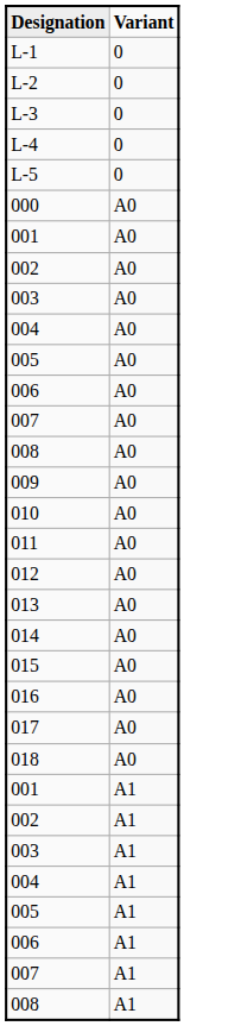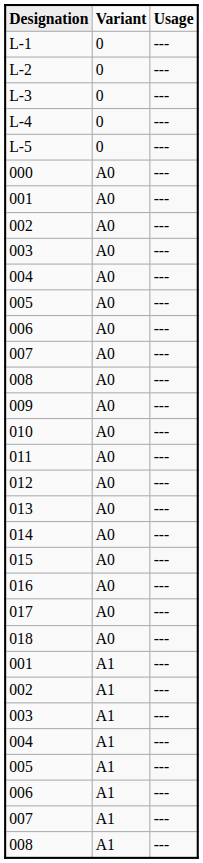 <table class="wikitable" style="margin:4px; border:2px solid #000000; font-size:95%;">
 <tr>
 <th style="background:#EDEDED;">Designation</th>
 <th style="background:#FAFAFA;">Variant</th>
+<th style="background:#FAFAFA;">Usage</th>
 </tr>
 <tr>
 <td style="background:#FAFAFA;">L-1</td>
 <td>0</td>
+<td>---</td>
 </tr>
 <tr>
 <td style="background:#FAFAFA;">L-2</td>
 <td>0</td>
+<td>---</td>
 </tr>
 <tr>
 <td style="background:#FAFAFA;">L-3</td>
 <td>0</td>
+<td>---</td>
 </tr>
 <tr>
 <td style="background:#FAFAFA;">L-4</td>
 <td>0</td>
+<td>---</td>
 </tr>
 <tr>
 <td style="background:#FAFAFA;">L-5</td>
 <td>0</td>
+<td>---</td>
 </tr>
 <tr>
 <td style="background:#FAFAFA;">000</td>
 <td>A0</td>
+<td>---</td>
 </tr>
 <tr>
 <td style="background:#FAFAFA;">001</td>
 <td>A0</td>
+<td>---</td>
 </tr>
 <tr>
 <td style="background:#FAFAFA;">002</td>
 <td>A0</td>
+<td>---</td>
 </tr>
 <tr>
 <td style="background:#FAFAFA;">003</td>
 <td>A0</td>
+<td>---</td>
 </tr>
 <tr>
 <td style="background:#FAFAFA;">004</td>
 <td>A0</td>
+<td>---</td>
 </tr>
 <tr>
 <td style="background:#FAFAFA;">005</td>
 <td>A0</td>
+<td>---</td>
 </tr>
 <tr>
 <td style="background:#FAFAFA;">006</td>
 <td>A0</td>
+<td>---</td>
 </tr>
 <tr>
 <td style="background:#FAFAFA;">007</td>
 <td>A0</td>
+<td>---</td>
 </tr>
 <tr>
 <td style="background:#FAFAFA;">008</td>
 <td>A0</td>
+<td>---</td>
 </tr>
 <tr>
 <td style="background:#FAFAFA;">009</td>
 <td>A0</td>
+<td>---</td>
 </tr>
 <tr>
 <td style="background:#FAFAFA;">010</td>
 <td>A0</td>
+<td>---</td>
 </tr>
 <tr>
 <td style="background:#FAFAFA;">011</td>
 <td>A0</td>
+<td>---</td>
 </tr>
 <tr>
 <td style="background:#FAFAFA;">012</td>
 <td>A0</td>
+<td>---</td>
 </tr>
 <tr>
 <td style="background:#FAFAFA;">013</td>
 <td>A0</td>
+<td>---</td>
 </tr>
 <tr>
 <td style="background:#FAFAFA;">014</td>
 <td>A0</td>
+<td>---</td>
 </tr>
 <tr>
 <td style="background:#FAFAFA;">015</td>
 <td>A0</td>
+<td>---</td>
 </tr>
 <tr>
 <td style="background:#FAFAFA;">016</td>
 <td>A0</td>
+<td>---</td>
 </tr>
 <tr>
 <td style="background:#FAFAFA;">017</td>
 <td>A0</td>
+<td>---</td>
 </tr>
 <tr>
 <td style="background:#FAFAFA;">018</td>
 <td>A0</td>
+<td>---</td>
 </tr>
 <tr>
 <td style="background:#FAFAFA;">001</td>
 <td>A1</td>
+<td>---</td>
 </tr>
 <tr>
 <td style="background:#FAFAFA;">002</td>
 <td>A1</td>
+<td>---</td>
 </tr>
 <tr>
 <td style="background:#FAFAFA;">003</td>
 <td>A1</td>
+<td>---</td>
 </tr>
 <tr>
 <td style="background:#FAFAFA;">004</td>
 <td>A1</td>
+<td>---</td>
 </tr>
 <tr>
 <td style="background:#FAFAFA;">005</td>
 <td>A1</td>
+<td>---</td>
 </tr>
 <tr>
 <td style="background:#FAFAFA;">006</td>
 <td>A1</td>
+<td>---</td>
 </tr>
 <tr>
 <td style="background:#FAFAFA;">007</td>
 <td>A1</td>
+<td>---</td>
 </tr>
 <tr>
 <td style="background:#FAFAFA;">008</td>
 <td>A1</td>
+<td>---</td>
 </tr>
 </table>
